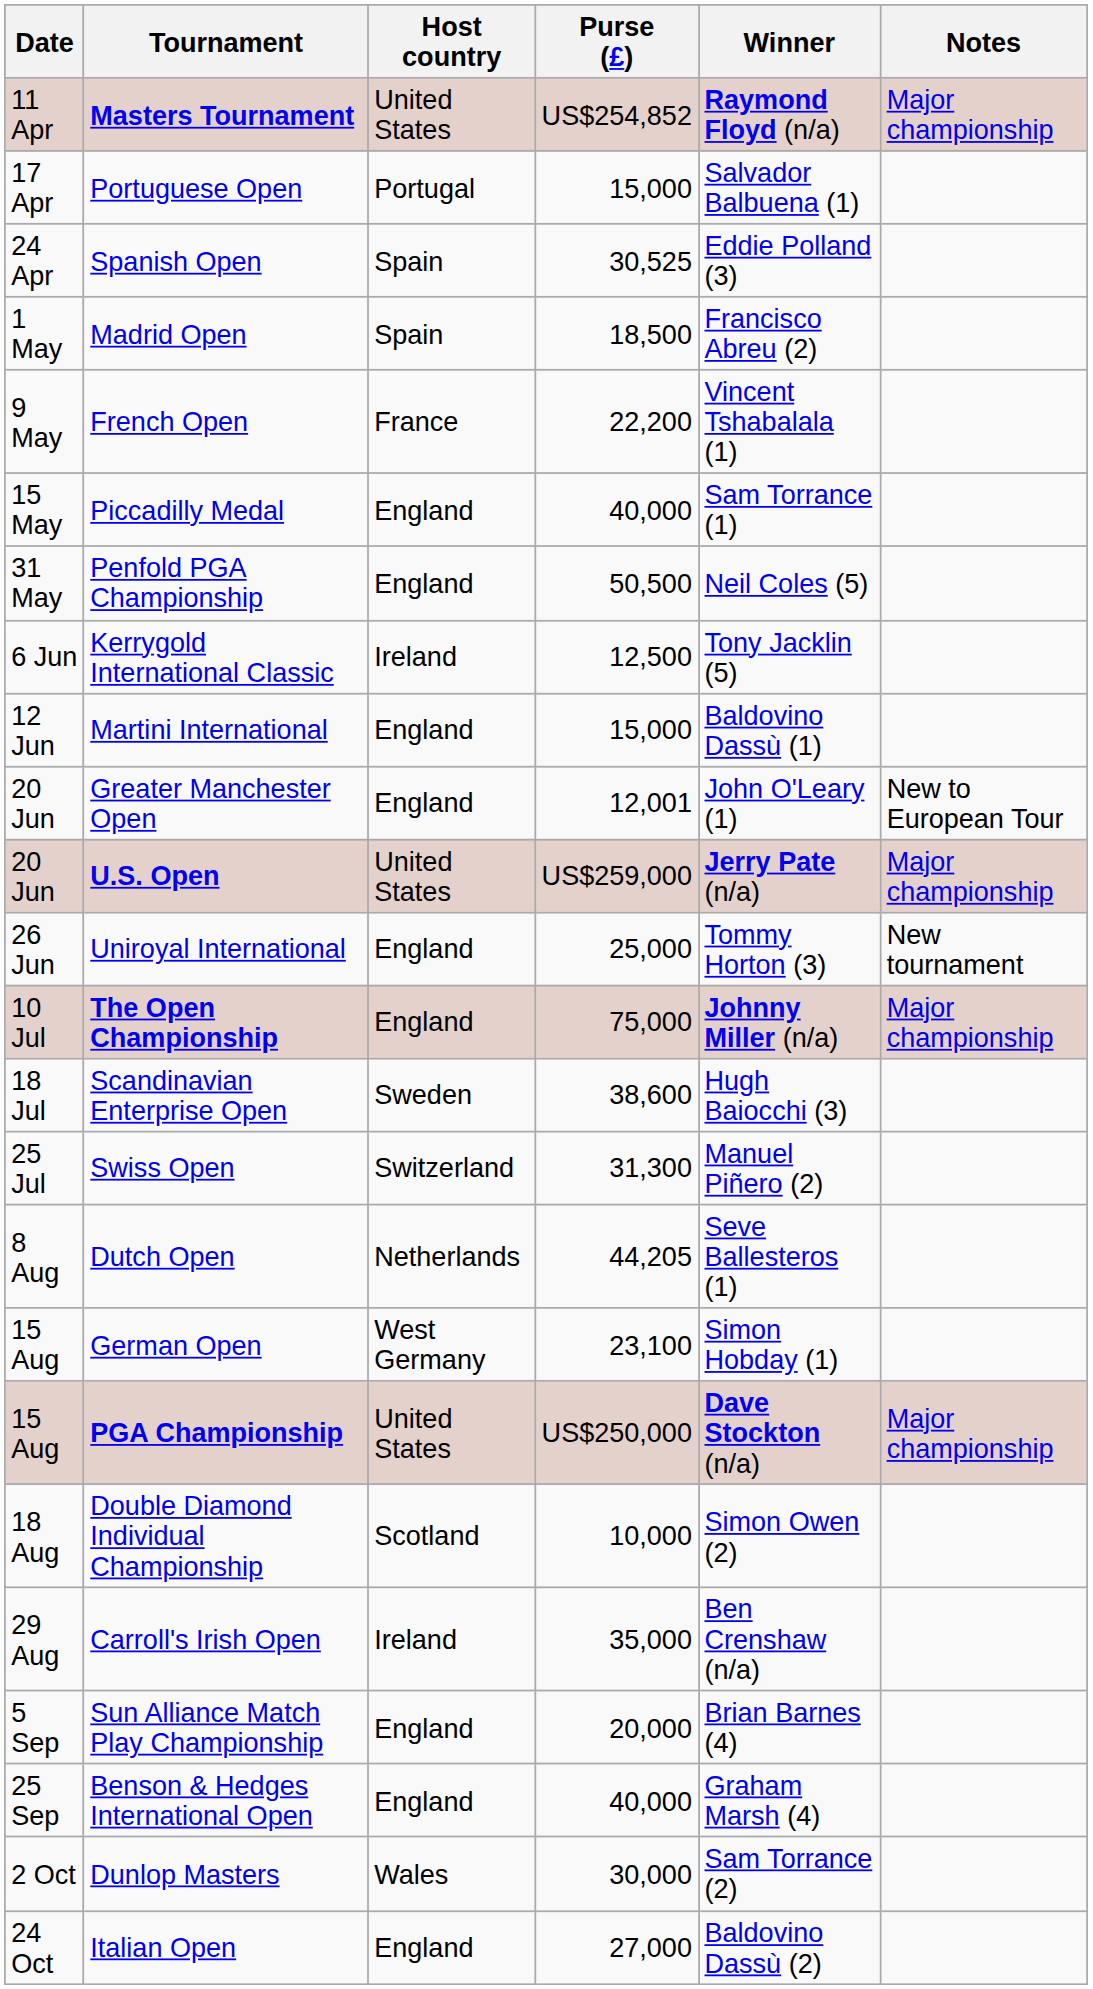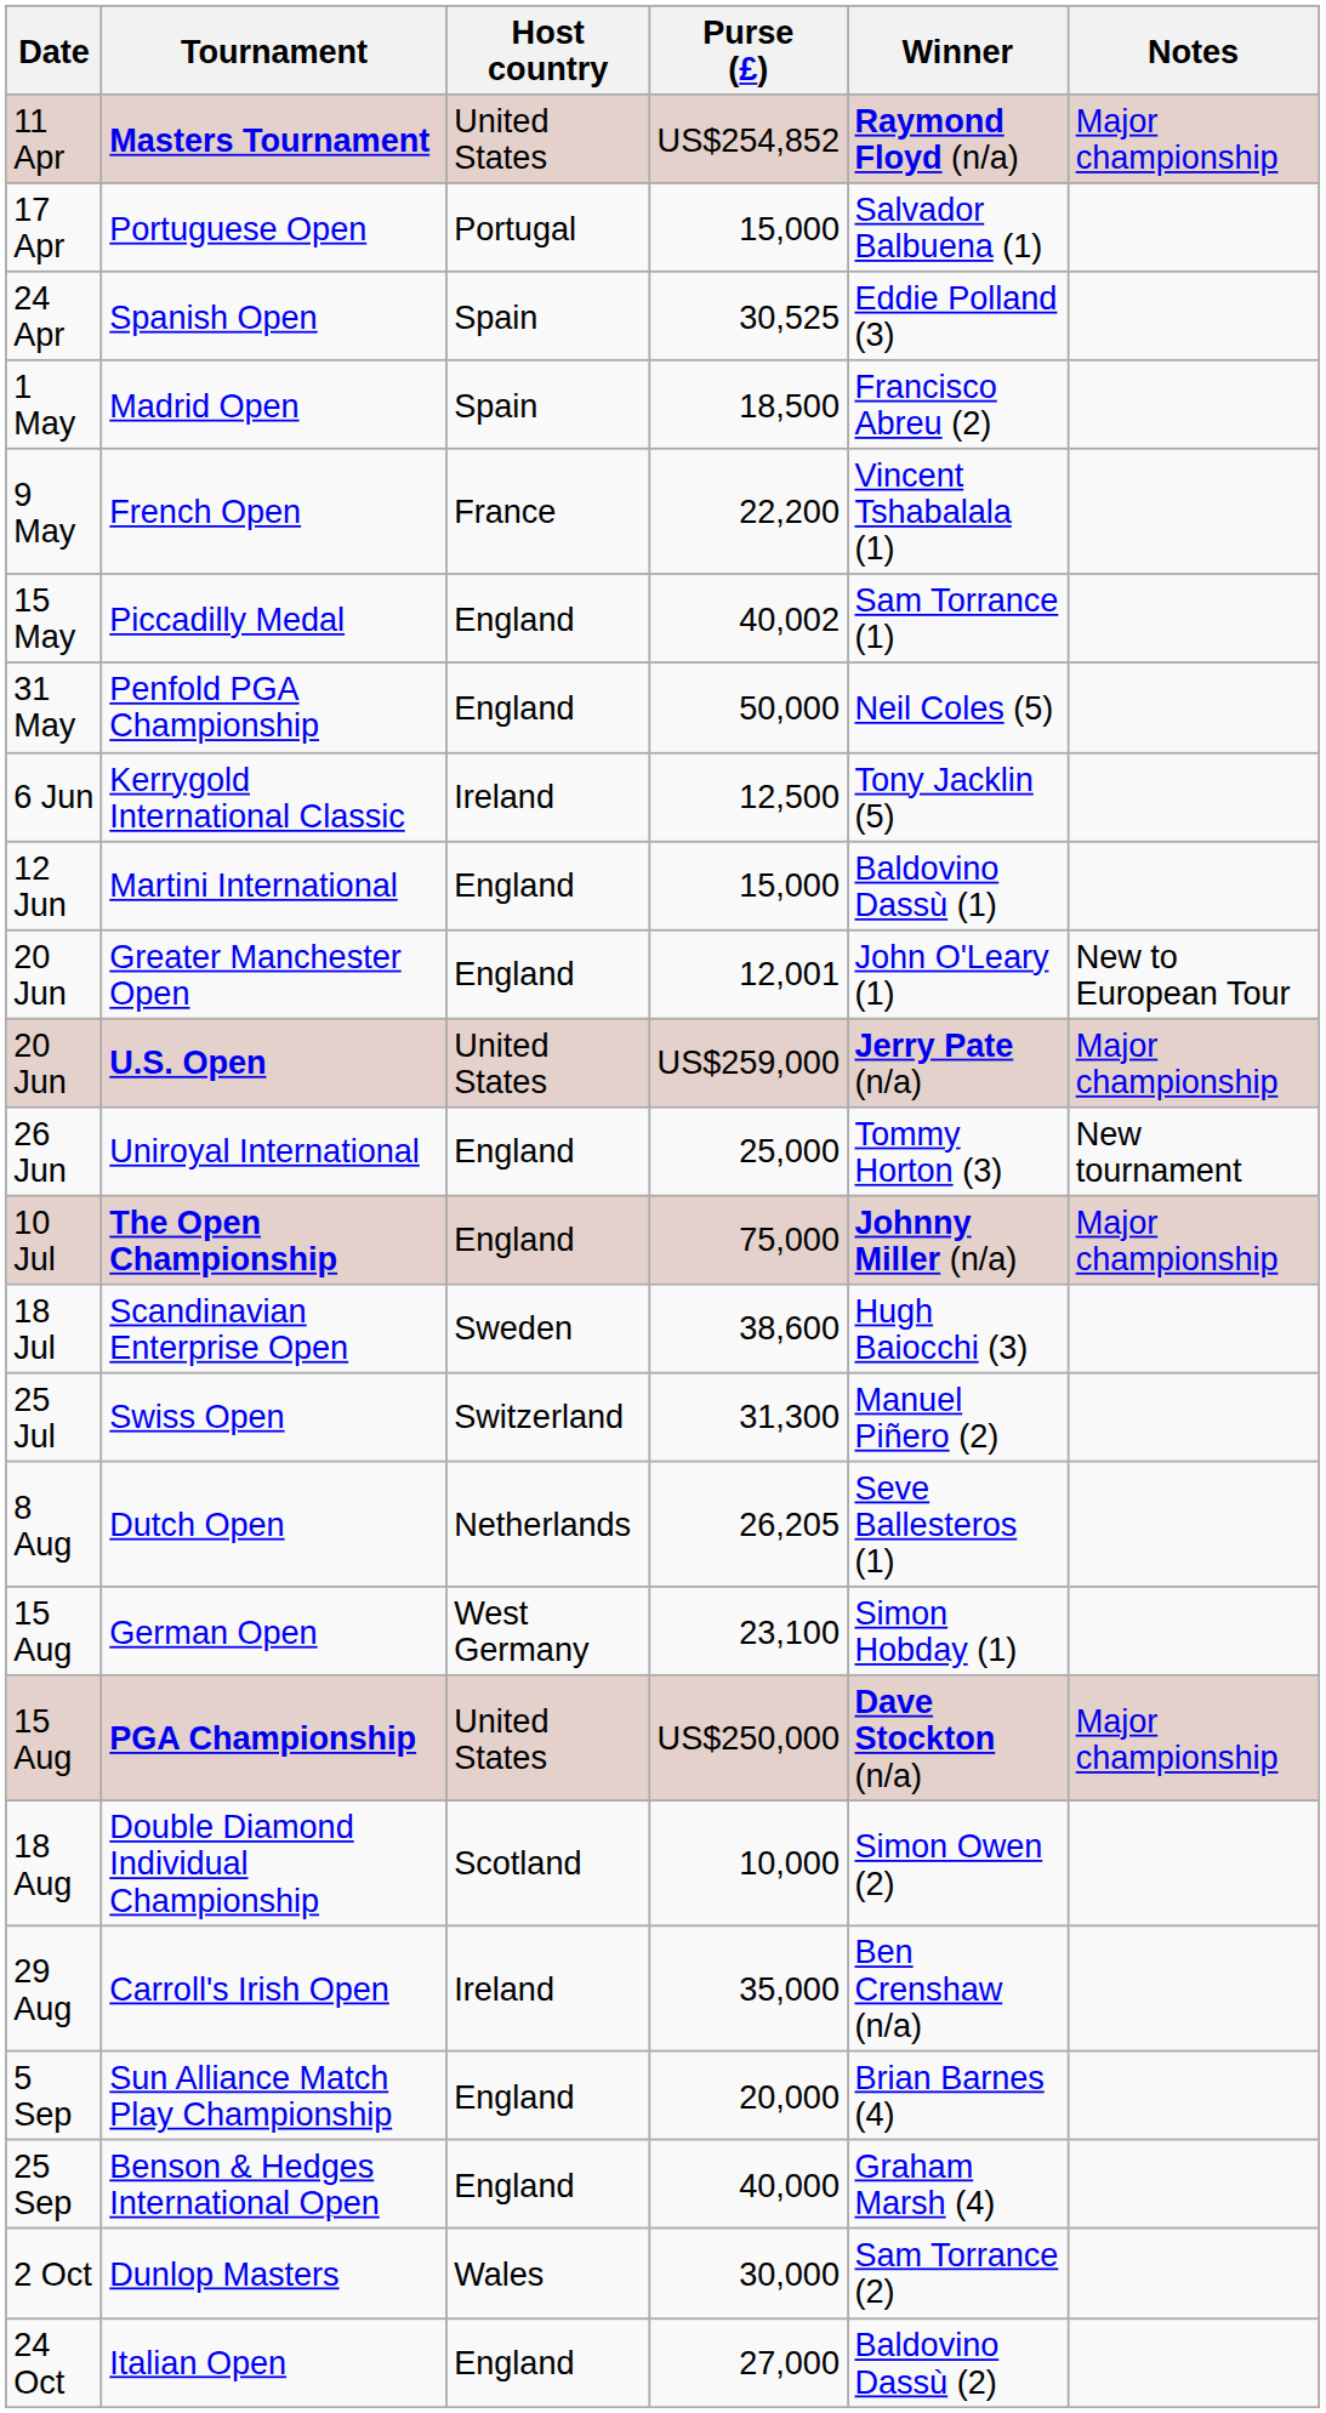 <table class="wikitable" style="font-size:95%">
 <tr>
 <th>Date</th>
 <th>Tournament</th>
 <th>Host country</th>
 <th>Purse<br>(<a href='#'>£</a>)</th>
 <th>Winner</th>
 <th>Notes</th>
 </tr>
 <tr style="background:#e5d1cb;">
 <td>11 Apr</td>
 <td><strong><a href='#'>Masters Tournament</a></strong></td>
 <td>United States</td>
 <td align=right>US$254,852</td>
 <td> <strong><a href='#'>Raymond Floyd</a></strong> (n/a)</td>
 <td><a href='#'>Major championship</a></td>
 </tr>
 <tr>
 <td>17 Apr</td>
 <td><a href='#'>Portuguese Open</a></td>
 <td>Portugal</td>
 <td align=right>15,000</td>
 <td> <a href='#'>Salvador Balbuena</a> (1)</td>
 <td></td>
 </tr>
 <tr>
 <td>24 Apr</td>
 <td><a href='#'>Spanish Open</a></td>
 <td>Spain</td>
 <td align=right>30,525</td>
 <td> <a href='#'>Eddie Polland</a> (3)</td>
 <td></td>
 </tr>
 <tr>
 <td>1 May</td>
 <td><a href='#'>Madrid Open</a></td>
 <td>Spain</td>
 <td align=right>18,500</td>
 <td> <a href='#'>Francisco Abreu</a> (2)</td>
 <td></td>
 </tr>
 <tr>
 <td>9 May</td>
 <td><a href='#'>French Open</a></td>
 <td>France</td>
 <td align=right>22,200</td>
 <td> <a href='#'>Vincent Tshabalala</a> (1)</td>
 <td></td>
 </tr>
 <tr>
 <td>15 May</td>
 <td><a href='#'>Piccadilly Medal</a></td>
 <td>England</td>
-<td align=right>40,000</td>
+<td align=right>40,002</td>
 <td> <a href='#'>Sam Torrance</a> (1)</td>
 <td></td>
 </tr>
 <tr>
 <td>31 May</td>
 <td><a href='#'>Penfold PGA Championship</a></td>
 <td>England</td>
-<td align=right>50,500</td>
+<td align=right>50,000</td>
 <td> <a href='#'>Neil Coles</a> (5)</td>
 <td></td>
 </tr>
 <tr>
 <td>6 Jun</td>
 <td><a href='#'>Kerrygold International Classic</a></td>
 <td>Ireland</td>
 <td align=right>12,500</td>
 <td> <a href='#'>Tony Jacklin</a> (5)</td>
 <td></td>
 </tr>
 <tr>
 <td>12 Jun</td>
 <td><a href='#'>Martini International</a></td>
 <td>England</td>
 <td align=right>15,000</td>
 <td> <a href='#'>Baldovino Dassù</a> (1)</td>
 <td></td>
 </tr>
 <tr>
 <td>20 Jun</td>
 <td><a href='#'>Greater Manchester Open</a></td>
 <td>England</td>
 <td align=right>12,001</td>
 <td> <a href='#'>John O'Leary</a> (1)</td>
 <td>New to European Tour</td>
 </tr>
 <tr style="background:#e5d1cb;">
 <td>20 Jun</td>
 <td><strong><a href='#'>U.S. Open</a></strong></td>
 <td>United States</td>
 <td align=right>US$259,000</td>
 <td> <strong><a href='#'>Jerry Pate</a></strong> (n/a)</td>
 <td><a href='#'>Major championship</a></td>
 </tr>
 <tr>
 <td>26 Jun</td>
 <td><a href='#'>Uniroyal International</a></td>
 <td>England</td>
 <td align=right>25,000</td>
 <td> <a href='#'>Tommy Horton</a> (3)</td>
 <td>New tournament</td>
 </tr>
 <tr style="background:#e5d1cb;">
 <td>10 Jul</td>
 <td><strong><a href='#'>The Open Championship</a></strong></td>
 <td>England</td>
 <td align=right>75,000</td>
 <td> <strong><a href='#'>Johnny Miller</a></strong> (n/a)</td>
 <td><a href='#'>Major championship</a></td>
 </tr>
 <tr>
 <td>18 Jul</td>
 <td><a href='#'>Scandinavian Enterprise Open</a></td>
 <td>Sweden</td>
 <td align=right>38,600</td>
 <td> <a href='#'>Hugh Baiocchi</a> (3)</td>
 <td></td>
 </tr>
 <tr>
 <td>25 Jul</td>
 <td><a href='#'>Swiss Open</a></td>
 <td>Switzerland</td>
 <td align=right>31,300</td>
 <td> <a href='#'>Manuel Piñero</a> (2)</td>
 <td></td>
 </tr>
 <tr>
 <td>8 Aug</td>
 <td><a href='#'>Dutch Open</a></td>
 <td>Netherlands</td>
-<td align=right>44,205</td>
+<td align=right>26,205</td>
 <td> <a href='#'>Seve Ballesteros</a> (1)</td>
 <td></td>
 </tr>
 <tr>
 <td>15 Aug</td>
 <td><a href='#'>German Open</a></td>
 <td>West Germany</td>
 <td align=right>23,100</td>
 <td> <a href='#'>Simon Hobday</a> (1)</td>
 <td></td>
 </tr>
 <tr style="background:#e5d1cb;">
 <td>15 Aug</td>
 <td><strong><a href='#'>PGA Championship</a></strong></td>
 <td>United States</td>
 <td align=right>US$250,000</td>
 <td> <strong><a href='#'>Dave Stockton</a></strong> (n/a)</td>
 <td><a href='#'>Major championship</a></td>
 </tr>
 <tr>
 <td>18 Aug</td>
 <td><a href='#'>Double Diamond Individual Championship</a></td>
 <td>Scotland</td>
 <td align=right>10,000</td>
 <td> <a href='#'>Simon Owen</a> (2)</td>
 <td></td>
 </tr>
 <tr>
 <td>29 Aug</td>
 <td><a href='#'>Carroll's Irish Open</a></td>
 <td>Ireland</td>
 <td align=right>35,000</td>
 <td> <a href='#'>Ben Crenshaw</a> (n/a)</td>
 <td></td>
 </tr>
 <tr>
 <td>5 Sep</td>
 <td><a href='#'>Sun Alliance Match Play Championship</a></td>
 <td>England</td>
 <td align=right>20,000</td>
 <td> <a href='#'>Brian Barnes</a> (4)</td>
 <td></td>
 </tr>
 <tr>
 <td>25 Sep</td>
 <td><a href='#'>Benson & Hedges International Open</a></td>
 <td>England</td>
 <td align=right>40,000</td>
 <td> <a href='#'>Graham Marsh</a> (4)</td>
 <td></td>
 </tr>
 <tr>
 <td>2 Oct</td>
 <td><a href='#'>Dunlop Masters</a></td>
 <td>Wales</td>
 <td align=right>30,000</td>
 <td> <a href='#'>Sam Torrance</a> (2)</td>
 <td></td>
 </tr>
 <tr>
 <td>24 Oct</td>
 <td><a href='#'>Italian Open</a></td>
 <td>England</td>
 <td align=right>27,000</td>
 <td> <a href='#'>Baldovino Dassù</a> (2)</td>
 <td></td>
 </tr>
 </table>
